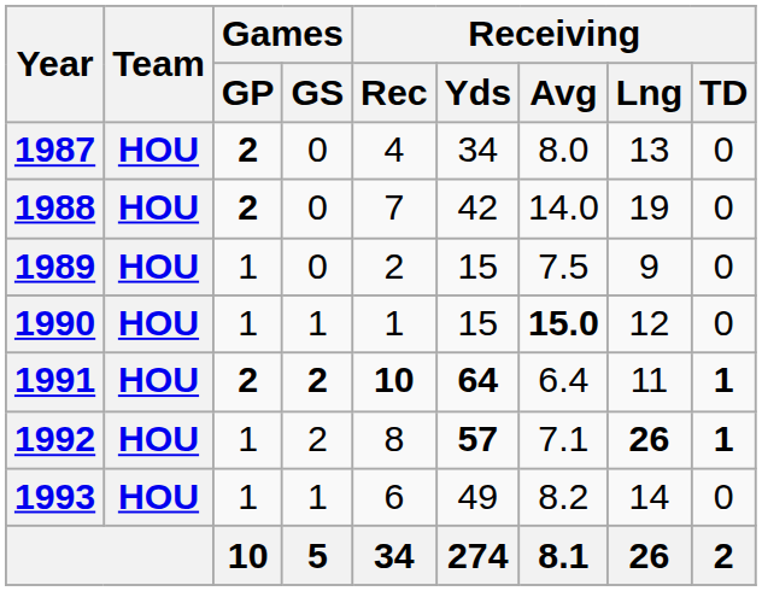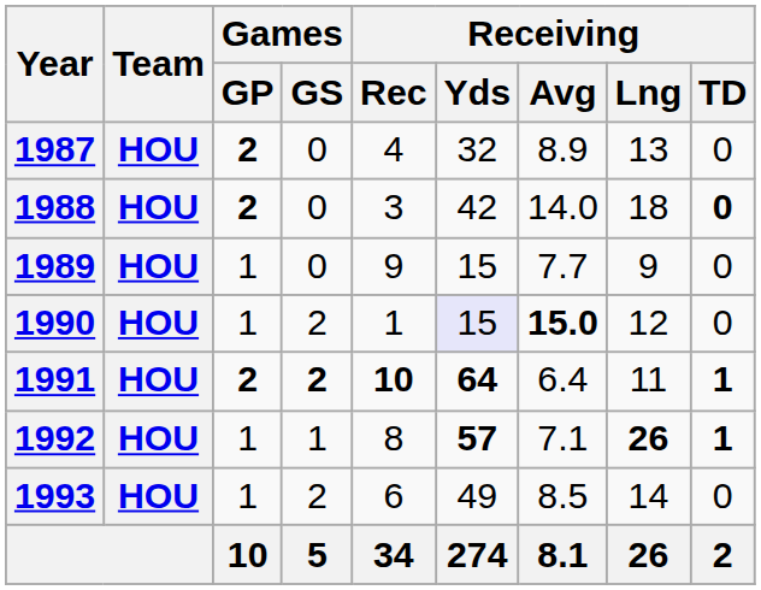 <table class="wikitable" style="text-align:center">
 <tr>
 <th rowspan="2">Year</th>
 <th rowspan="2">Team</th>
 <th colspan="2">Games</th>
 <th colspan="5">Receiving</th>
 </tr>
 <tr>
 <th>GP</th>
 <th>GS</th>
 <th>Rec</th>
 <th>Yds</th>
 <th>Avg</th>
 <th>Lng</th>
 <th>TD</th>
 </tr>
 <tr>
 <th><a href='#'>1987</a></th>
 <th><a href='#'>HOU</a></th>
 <td><strong>2</strong></td>
 <td>0</td>
 <td>4</td>
-<td>34</td>
-<td>8.0</td>
+<td>32</td>
+<td>8.9</td>
 <td>13</td>
 <td>0</td>
 </tr>
 <tr>
 <th><a href='#'>1988</a></th>
 <th><a href='#'>HOU</a></th>
 <td><strong>2</strong></td>
 <td>0</td>
-<td>7</td>
+<td>3</td>
 <td>42</td>
 <td>14.0</td>
-<td>19</td>
-<td>0</td>
+<td>18</td>
+<td><strong>0</strong></td>
 </tr>
 <tr>
 <th><a href='#'>1989</a></th>
 <th><a href='#'>HOU</a></th>
 <td>1</td>
 <td>0</td>
-<td>2</td>
+<td>9</td>
 <td>15</td>
-<td>7.5</td>
+<td>7.7</td>
 <td>9</td>
 <td>0</td>
 </tr>
 <tr>
 <th><a href='#'>1990</a></th>
 <th><a href='#'>HOU</a></th>
 <td>1</td>
+<td>2</td>
 <td>1</td>
-<td>1</td>
-<td>15</td>
+<td style="background: lavender;">15</td>
 <td><strong>15.0</strong></td>
 <td>12</td>
 <td>0</td>
 </tr>
 <tr>
 <th><a href='#'>1991</a></th>
 <th><a href='#'>HOU</a></th>
 <td><strong>2</strong></td>
 <td><strong>2</strong></td>
 <td><strong>10</strong></td>
 <td><strong>64</strong></td>
 <td>6.4</td>
 <td>11</td>
 <td><strong>1</strong></td>
 </tr>
 <tr>
 <th><a href='#'>1992</a></th>
 <th><a href='#'>HOU</a></th>
 <td>1</td>
-<td>2</td>
+<td>1</td>
 <td>8</td>
 <td><strong>57</strong></td>
 <td>7.1</td>
 <td><strong>26</strong></td>
 <td><strong>1</strong></td>
 </tr>
 <tr>
 <th><a href='#'>1993</a></th>
 <th><a href='#'>HOU</a></th>
 <td>1</td>
-<td>1</td>
+<td>2</td>
 <td>6</td>
 <td>49</td>
-<td>8.2</td>
+<td>8.5</td>
 <td>14</td>
 <td>0</td>
 </tr>
 <tr>
 <th colspan="2"></th>
 <th>10</th>
 <th>5</th>
 <th>34</th>
 <th>274</th>
 <th>8.1</th>
 <th>26</th>
 <th>2</th>
 </tr>
 </table>
